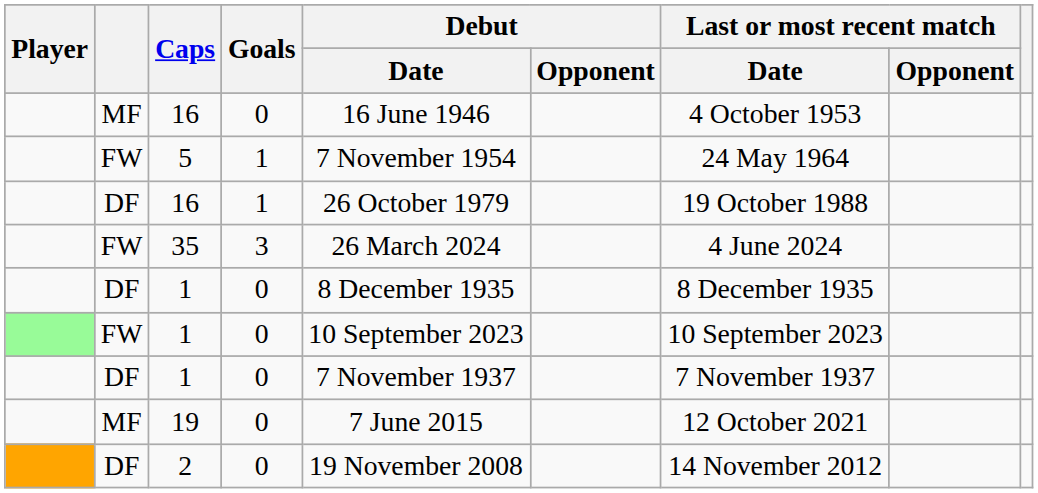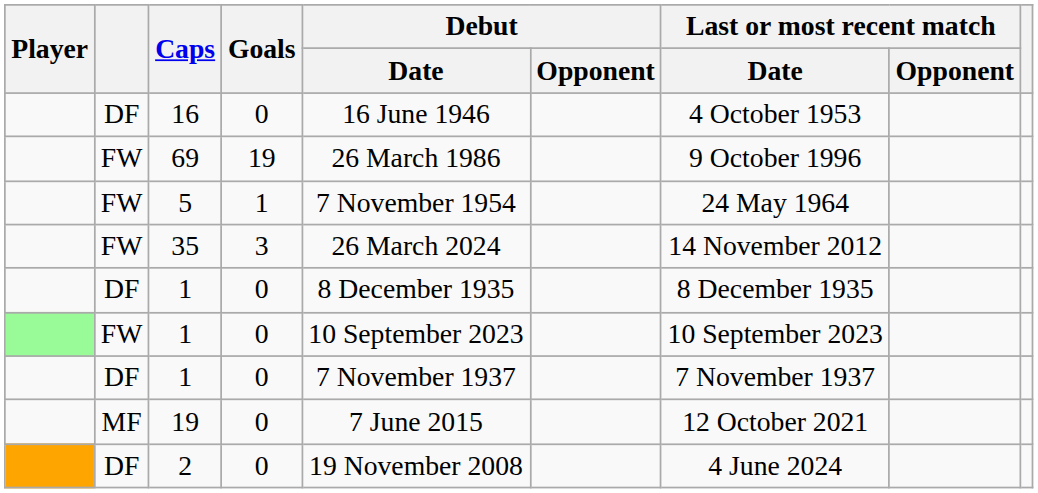 <table class="wikitable sortable" style="text-align: center;">
 <tr>
 <th scope=col rowspan=2>Player</th>
 <th scope=col rowspan=2></th>
 <th scope=col rowspan=2><a href='#'>Caps</a></th>
 <th scope=col rowspan=2>Goals</th>
 <th scope=col colspan=2>Debut</th>
 <th scope=col colspan=2>Last or most recent match</th>
 <th scope=col rowspan=2 class=unsortable></th>
 </tr>
 <tr class=unsortable>
 <th scope=col>Date</th>
 <th scope=col>Opponent</th>
 <th scope=col>Date</th>
 <th scope=col>Opponent</th>
 </tr>
 <tr>
 <td></td>
-<td>MF</td>
+<td>DF</td>
 <td>16</td>
 <td>0</td>
 <td>16 June 1946</td>
 <td align=left></td>
 <td>4 October 1953</td>
+<td align=left></td>
+<td></td>
+</tr>
+<tr>
+<td></td>
+<td>FW</td>
+<td>69</td>
+<td>19</td>
+<td>26 March 1986</td>
+<td align=left></td>
+<td>9 October 1996</td>
 <td align=left></td>
 <td></td>
 </tr>
 <tr>
 <td></td>
 <td>FW</td>
 <td>5</td>
 <td>1</td>
 <td>7 November 1954</td>
 <td align=left></td>
 <td>24 May 1964</td>
 <td align=left></td>
 <td></td>
 </tr>
 <tr>
 <td></td>
-<td>DF</td>
-<td>16</td>
-<td>1</td>
-<td>26 October 1979</td>
-<td align=left></td>
-<td>19 October 1988</td>
-<td align=left></td>
-<td></td>
-</tr>
-<tr>
-<td></td>
 <td>FW</td>
 <td>35</td>
 <td>3</td>
 <td>26 March 2024</td>
 <td align=left></td>
-<td>4 June 2024</td>
+<td>14 November 2012</td>
 <td align=left></td>
 <td></td>
 </tr>
 <tr>
 <td></td>
 <td>DF</td>
 <td>1</td>
 <td>0</td>
 <td>8 December 1935</td>
 <td align=left></td>
 <td>8 December 1935</td>
 <td align=left></td>
 <td></td>
 </tr>
 <tr>
 <td bgcolor=palegreen></td>
 <td>FW</td>
 <td>1</td>
 <td>0</td>
 <td>10 September 2023</td>
 <td align=left></td>
 <td>10 September 2023</td>
 <td align=left></td>
 <td></td>
 </tr>
 <tr>
 <td></td>
 <td>DF</td>
 <td>1</td>
 <td>0</td>
 <td>7 November 1937</td>
 <td align=left></td>
 <td>7 November 1937</td>
 <td align=left></td>
 <td></td>
 </tr>
 <tr>
 <td></td>
 <td>MF</td>
 <td>19</td>
 <td>0</td>
 <td>7 June 2015</td>
 <td align=left></td>
 <td>12 October 2021</td>
 <td align="left"></td>
 <td></td>
 </tr>
 <tr>
 <td bgcolor=orange></td>
 <td>DF</td>
 <td>2</td>
 <td>0</td>
 <td>19 November 2008</td>
 <td align=left></td>
-<td>14 November 2012</td>
+<td>4 June 2024</td>
 <td align="left"></td>
 <td></td>
 </tr>
 </table>
